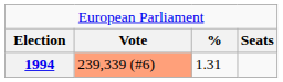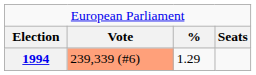 <table class="wikitable" style="font-size:97%;">
 <tr>
 <td align="center" colspan="4"><a href='#'>European Parliament</a></td>
 </tr>
 <tr>
 <th width="65">Election</th>
 <th width="115">Vote</th>
 <th width="40">%</th>
 <th>Seats</th>
 </tr>
 <tr>
 <th><a href='#'>1994</a></th>
 <td style="background: lightsalmon;">239,339 (#6)</td>
-<td>1.31</td>
+<td>1.29</td>
 <td></td>
 </tr>
 </table>
